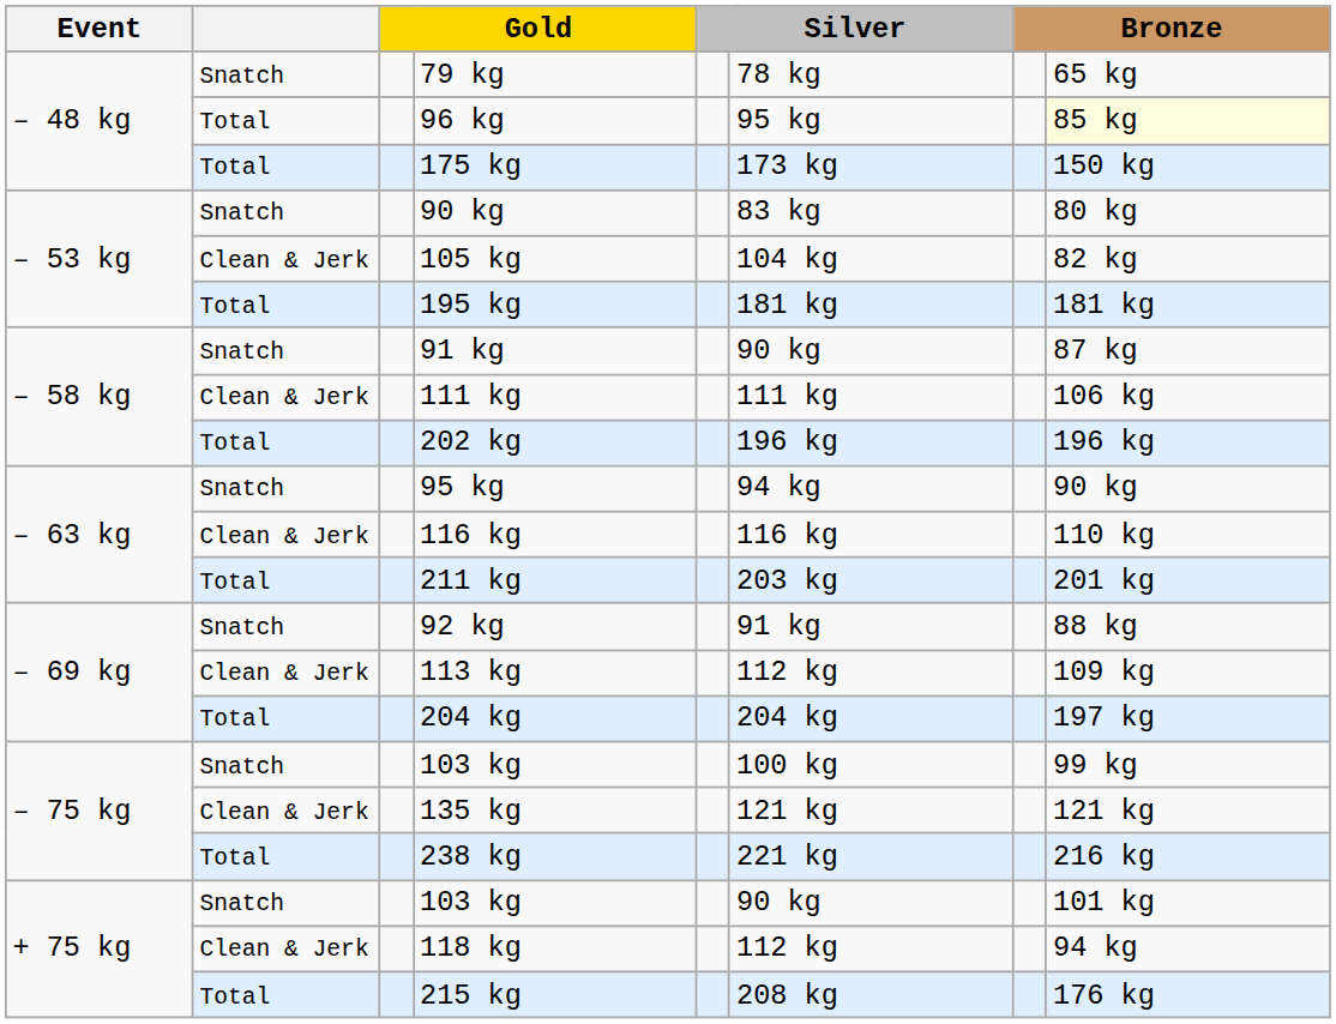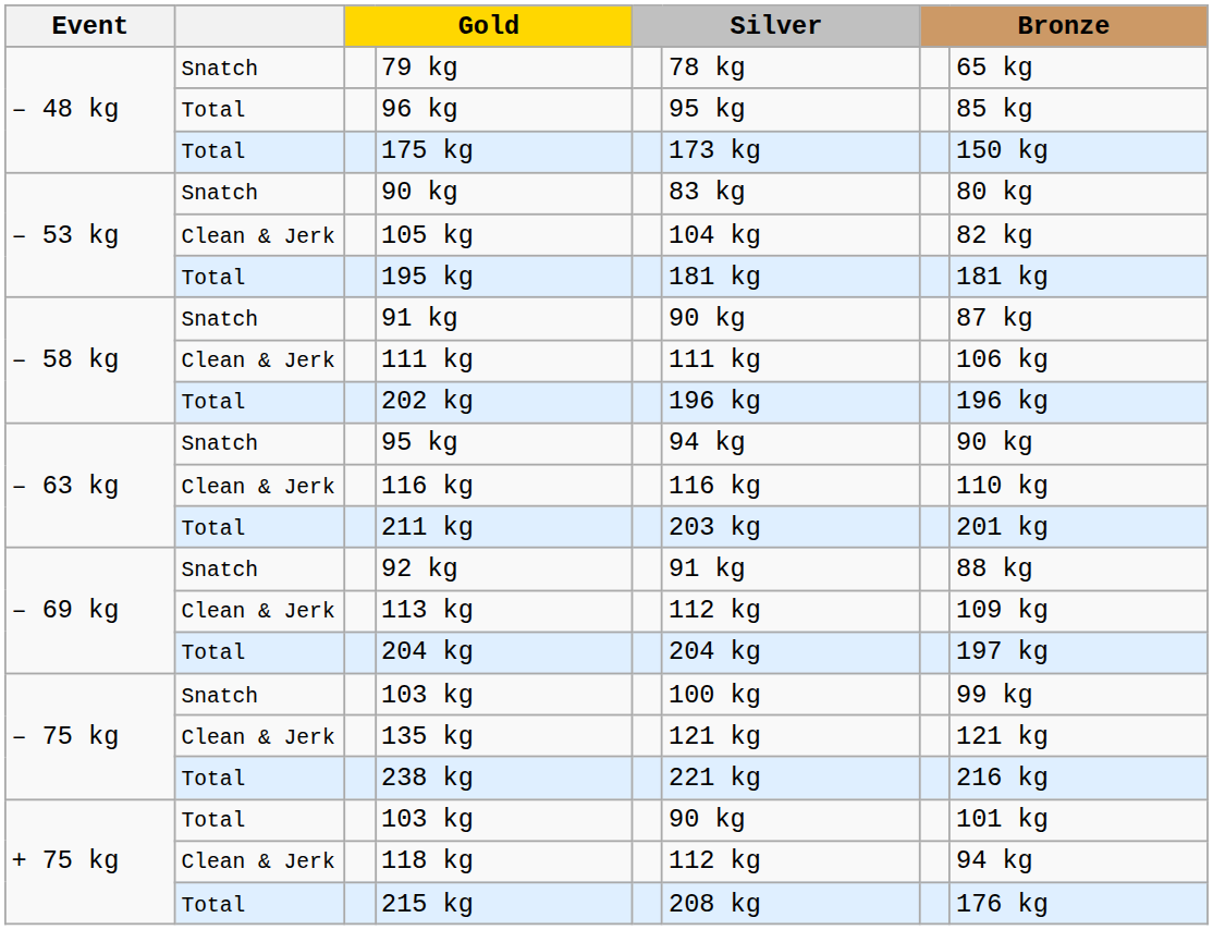 <table class="wikitable">
 <tr>
 <th width=80>Event</th>
 <th width=80></th>
 <td bgcolor=gold align="center" colspan=2 width=250><strong>Gold</strong></td>
 <td bgcolor=silver align="center" colspan=2 width=250><strong>Silver</strong></td>
 <td bgcolor=#cc9966 colspan=2 align="center" width=250><strong>Bronze</strong></td>
 </tr>
 <tr>
 <td rowspan=3>– 48 kg</td>
 <td><small>Snatch</small></td>
 <td></td>
 <td>79 kg</td>
 <td></td>
 <td>78 kg</td>
 <td></td>
 <td>65 kg</td>
 </tr>
 <tr>
 <td><small>Total</small></td>
 <td></td>
 <td>96 kg</td>
 <td></td>
 <td>95 kg</td>
 <td></td>
-<td style="background: lightyellow;">85 kg</td>
+<td>85 kg</td>
 </tr>
 <tr bgcolor=#dfefff>
 <td><small>Total</small></td>
 <td></td>
 <td>175 kg</td>
 <td></td>
 <td>173 kg</td>
 <td></td>
 <td>150 kg</td>
 </tr>
 <tr>
 <td rowspan=3>– 53 kg</td>
 <td><small>Snatch</small></td>
 <td></td>
 <td>90 kg</td>
 <td></td>
 <td>83 kg</td>
 <td></td>
 <td>80 kg</td>
 </tr>
 <tr>
 <td><small>Clean & Jerk</small></td>
 <td></td>
 <td>105 kg</td>
 <td></td>
 <td>104 kg</td>
 <td></td>
 <td>82 kg</td>
 </tr>
 <tr bgcolor=#dfefff>
 <td><small>Total</small></td>
 <td></td>
 <td>195 kg</td>
 <td></td>
 <td>181 kg</td>
 <td></td>
 <td>181 kg</td>
 </tr>
 <tr>
 <td rowspan=3>– 58 kg</td>
 <td><small>Snatch</small></td>
 <td></td>
 <td>91 kg</td>
 <td></td>
 <td>90 kg</td>
 <td></td>
 <td>87 kg</td>
 </tr>
 <tr>
 <td><small>Clean & Jerk</small></td>
 <td></td>
 <td>111 kg</td>
 <td></td>
 <td>111 kg</td>
 <td></td>
 <td>106 kg</td>
 </tr>
 <tr bgcolor=#dfefff>
 <td><small>Total</small></td>
 <td></td>
 <td>202 kg</td>
 <td></td>
 <td>196 kg</td>
 <td></td>
 <td>196 kg</td>
 </tr>
 <tr>
 <td rowspan=3>– 63 kg</td>
 <td><small>Snatch</small></td>
 <td></td>
 <td>95 kg</td>
 <td></td>
 <td>94 kg</td>
 <td></td>
 <td>90 kg</td>
 </tr>
 <tr>
 <td><small>Clean & Jerk</small></td>
 <td></td>
 <td>116 kg</td>
 <td></td>
 <td>116 kg</td>
 <td></td>
 <td>110 kg</td>
 </tr>
 <tr bgcolor=#dfefff>
 <td><small>Total</small></td>
 <td></td>
 <td>211 kg</td>
 <td></td>
 <td>203 kg</td>
 <td></td>
 <td>201 kg</td>
 </tr>
 <tr>
 <td rowspan=3>– 69 kg</td>
 <td><small>Snatch</small></td>
 <td></td>
 <td>92 kg</td>
 <td></td>
 <td>91 kg</td>
 <td></td>
 <td>88 kg</td>
 </tr>
 <tr>
 <td><small>Clean & Jerk</small></td>
 <td></td>
 <td>113 kg</td>
 <td></td>
 <td>112 kg</td>
 <td></td>
 <td>109 kg</td>
 </tr>
 <tr bgcolor=#dfefff>
 <td><small>Total</small></td>
 <td></td>
 <td>204 kg</td>
 <td></td>
 <td>204 kg</td>
 <td></td>
 <td>197 kg</td>
 </tr>
 <tr>
 <td rowspan=3>– 75 kg</td>
 <td><small>Snatch</small></td>
 <td></td>
 <td>103 kg</td>
 <td></td>
 <td>100 kg</td>
 <td></td>
 <td>99 kg</td>
 </tr>
 <tr>
 <td><small>Clean & Jerk</small></td>
 <td></td>
 <td>135 kg</td>
 <td></td>
 <td>121 kg</td>
 <td></td>
 <td>121 kg</td>
 </tr>
 <tr bgcolor=#dfefff>
 <td><small>Total</small></td>
 <td></td>
 <td>238 kg</td>
 <td></td>
 <td>221 kg</td>
 <td></td>
 <td>216 kg</td>
 </tr>
 <tr>
 <td rowspan=3>+ 75 kg</td>
-<td><small>Snatch</small></td>
+<td><small>Total</small></td>
 <td></td>
 <td>103 kg</td>
 <td></td>
 <td>90 kg</td>
 <td></td>
 <td>101 kg</td>
 </tr>
 <tr>
 <td><small>Clean & Jerk</small></td>
 <td></td>
 <td>118 kg</td>
 <td></td>
 <td>112 kg</td>
 <td></td>
 <td>94 kg</td>
 </tr>
 <tr bgcolor=#dfefff>
 <td><small>Total</small></td>
 <td></td>
 <td>215 kg</td>
 <td></td>
 <td>208 kg</td>
 <td></td>
 <td>176 kg</td>
 </tr>
 </table>
